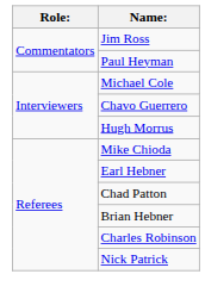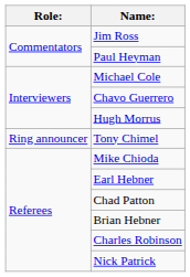 <table class=wikitable style="font-size:90%; margin: 0.5em 0 0.5em 1em; float: right; clear: right;">
 <tr>
 <th>Role:</th>
 <th>Name:</th>
 </tr>
 <tr>
 <td rowspan="2"><a href='#'>Commentators</a></td>
 <td><a href='#'>Jim Ross</a></td>
 </tr>
 <tr>
 <td><a href='#'>Paul Heyman</a></td>
 </tr>
 <tr>
 <td rowspan="3"><a href='#'>Interviewers</a></td>
 <td><a href='#'>Michael Cole</a></td>
 </tr>
 <tr>
 <td><a href='#'>Chavo Guerrero</a></td>
 </tr>
 <tr>
 <td><a href='#'>Hugh Morrus</a></td>
 </tr>
 <tr>
+<td><a href='#'>Ring announcer</a></td>
+<td><a href='#'>Tony Chimel</a></td>
+</tr>
+<tr>
 <td rowspan="6"><a href='#'>Referees</a></td>
 <td><a href='#'>Mike Chioda</a></td>
 </tr>
 <tr>
 <td><a href='#'>Earl Hebner</a></td>
 </tr>
 <tr>
 <td>Chad Patton</td>
 </tr>
 <tr>
 <td>Brian Hebner</td>
 </tr>
 <tr>
 <td><a href='#'>Charles Robinson</a></td>
 </tr>
 <tr>
 <td><a href='#'>Nick Patrick</a></td>
 </tr>
 </table>
